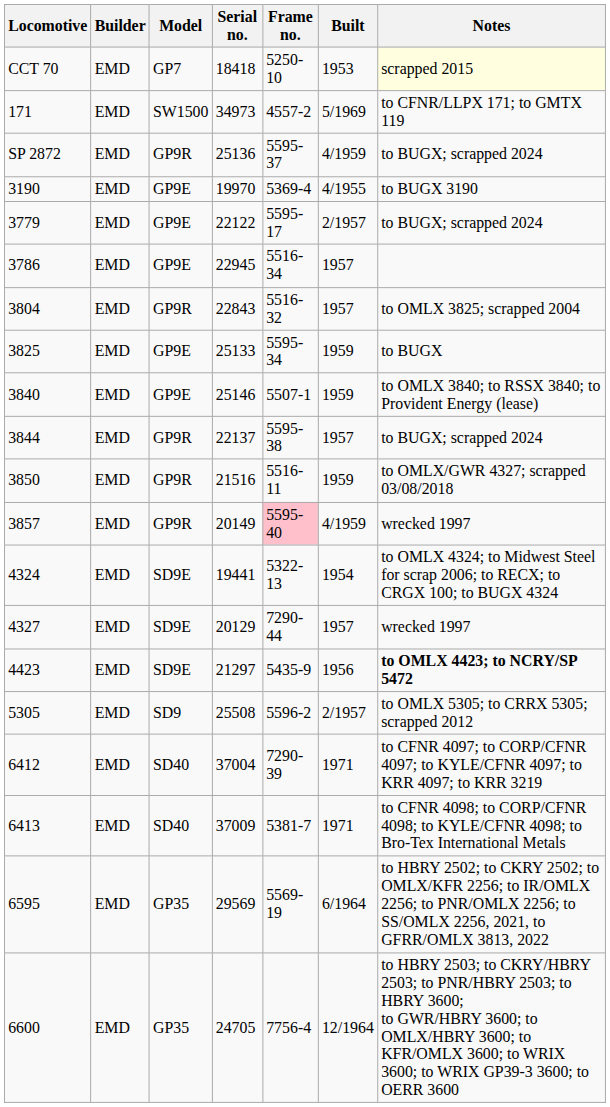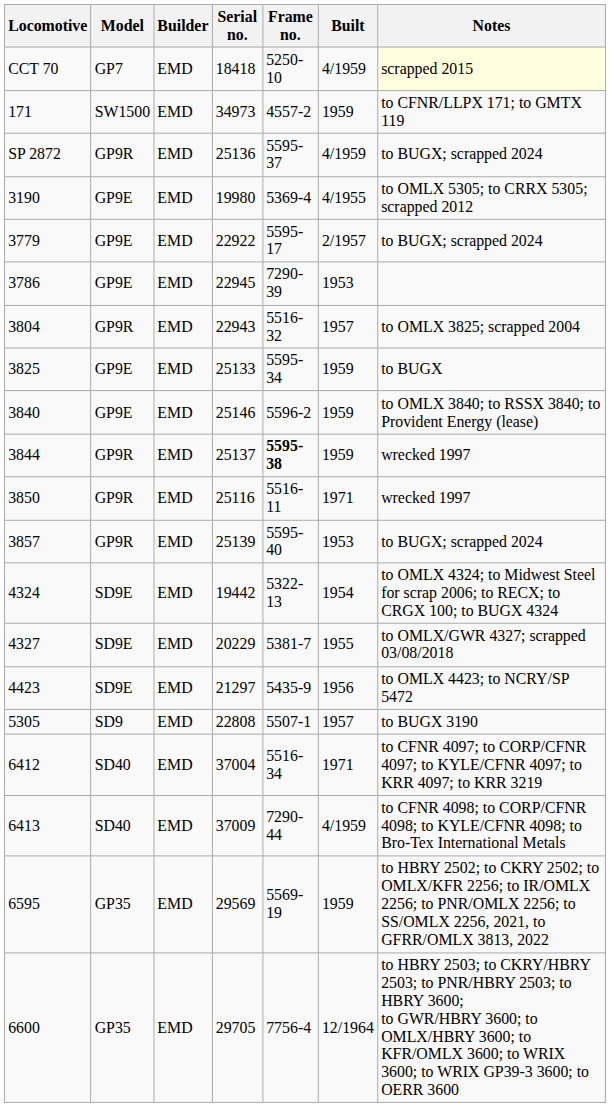 <table class="wikitable">
 <tr>
 <th>Locomotive</th>
+<th>Model</th>
 <th>Builder</th>
-<th>Model</th>
 <th>Serial no.</th>
 <th>Frame no.</th>
 <th>Built</th>
 <th>Notes</th>
 </tr>
 <tr>
 <td>CCT 70</td>
+<td>GP7</td>
 <td>EMD</td>
-<td>GP7</td>
 <td>18418</td>
 <td>5250-10</td>
-<td>1953</td>
+<td>4/1959</td>
 <td style="background: lightyellow;">scrapped 2015</td>
 </tr>
 <tr>
 <td>171</td>
+<td>SW1500</td>
 <td>EMD</td>
-<td>SW1500</td>
 <td>34973</td>
 <td>4557-2</td>
-<td>5/1969</td>
+<td>1959</td>
 <td>to CFNR/LLPX 171; to GMTX 119</td>
 </tr>
 <tr>
 <td>SP 2872</td>
+<td>GP9R</td>
 <td>EMD</td>
-<td>GP9R</td>
 <td>25136</td>
 <td>5595-37</td>
 <td>4/1959</td>
 <td>to BUGX; scrapped 2024</td>
 </tr>
 <tr>
 <td>3190</td>
+<td>GP9E</td>
 <td>EMD</td>
-<td>GP9E</td>
-<td>19970</td>
+<td>19980</td>
 <td>5369-4</td>
 <td>4/1955</td>
-<td>to BUGX 3190</td>
+<td>to OMLX 5305; to CRRX 5305; scrapped 2012</td>
 </tr>
 <tr>
 <td>3779</td>
+<td>GP9E</td>
 <td>EMD</td>
-<td>GP9E</td>
-<td>22122</td>
+<td>22922</td>
 <td>5595-17</td>
 <td>2/1957</td>
 <td>to BUGX; scrapped 2024</td>
 </tr>
 <tr>
 <td>3786</td>
+<td>GP9E</td>
 <td>EMD</td>
-<td>GP9E</td>
 <td>22945</td>
-<td>5516-34</td>
-<td>1957</td>
+<td>7290-39</td>
+<td>1953</td>
 <td></td>
 </tr>
 <tr>
 <td>3804</td>
+<td>GP9R</td>
 <td>EMD</td>
-<td>GP9R</td>
-<td>22843</td>
+<td>22943</td>
 <td>5516-32</td>
 <td>1957</td>
 <td>to OMLX 3825; scrapped 2004</td>
 </tr>
 <tr>
 <td>3825</td>
+<td>GP9E</td>
 <td>EMD</td>
-<td>GP9E</td>
 <td>25133</td>
 <td>5595-34</td>
 <td>1959</td>
 <td>to BUGX</td>
 </tr>
 <tr>
 <td>3840</td>
+<td>GP9E</td>
 <td>EMD</td>
-<td>GP9E</td>
 <td>25146</td>
-<td>5507-1</td>
+<td>5596-2</td>
 <td>1959</td>
 <td>to OMLX 3840; to RSSX 3840; to Provident Energy (lease)</td>
 </tr>
 <tr>
 <td>3844</td>
+<td>GP9R</td>
 <td>EMD</td>
+<td>25137</td>
+<td><strong>5595-38</strong></td>
+<td>1959</td>
+<td>wrecked 1997</td>
+</tr>
+<tr>
+<td>3850</td>
 <td>GP9R</td>
-<td>22137</td>
-<td>5595-38</td>
-<td>1957</td>
+<td>EMD</td>
+<td>25116</td>
+<td>5516-11</td>
+<td>1971</td>
+<td>wrecked 1997</td>
+</tr>
+<tr>
+<td>3857</td>
+<td>GP9R</td>
+<td>EMD</td>
+<td>25139</td>
+<td>5595-40</td>
+<td>1953</td>
 <td>to BUGX; scrapped 2024</td>
 </tr>
 <tr>
-<td>3850</td>
+<td>4324</td>
+<td>SD9E</td>
 <td>EMD</td>
-<td>GP9R</td>
-<td>21516</td>
-<td>5516-11</td>
-<td>1959</td>
-<td>to OMLX/GWR 4327; scrapped 03/08/2018</td>
-</tr>
-<tr>
-<td>3857</td>
-<td>EMD</td>
-<td>GP9R</td>
-<td>20149</td>
-<td style="background: pink;">5595-40</td>
-<td>4/1959</td>
-<td>wrecked 1997</td>
-</tr>
-<tr>
-<td>4324</td>
-<td>EMD</td>
-<td>SD9E</td>
-<td>19441</td>
+<td>19442</td>
 <td>5322-13</td>
 <td>1954</td>
 <td>to OMLX 4324; to Midwest Steel for scrap 2006; to RECX; to CRGX 100; to BUGX 4324</td>
 </tr>
 <tr>
 <td>4327</td>
+<td>SD9E</td>
 <td>EMD</td>
-<td>SD9E</td>
-<td>20129</td>
-<td>7290-44</td>
-<td>1957</td>
-<td>wrecked 1997</td>
+<td>20229</td>
+<td>5381-7</td>
+<td>1955</td>
+<td>to OMLX/GWR 4327; scrapped 03/08/2018</td>
 </tr>
 <tr>
 <td>4423</td>
+<td>SD9E</td>
 <td>EMD</td>
-<td>SD9E</td>
 <td>21297</td>
 <td>5435-9</td>
 <td>1956</td>
-<td><strong>to OMLX 4423; to NCRY/SP 5472</strong></td>
+<td>to OMLX 4423; to NCRY/SP 5472</td>
 </tr>
 <tr>
 <td>5305</td>
+<td>SD9</td>
 <td>EMD</td>
-<td>SD9</td>
-<td>25508</td>
-<td>5596-2</td>
-<td>2/1957</td>
-<td>to OMLX 5305; to CRRX 5305; scrapped 2012</td>
+<td>22808</td>
+<td>5507-1</td>
+<td>1957</td>
+<td>to BUGX 3190</td>
 </tr>
 <tr>
 <td>6412</td>
+<td>SD40</td>
 <td>EMD</td>
-<td>SD40</td>
 <td>37004</td>
-<td>7290-39</td>
+<td>5516-34</td>
 <td>1971</td>
 <td>to CFNR 4097; to CORP/CFNR 4097; to KYLE/CFNR 4097; to KRR 4097; to KRR 3219</td>
 </tr>
 <tr>
 <td>6413</td>
+<td>SD40</td>
 <td>EMD</td>
-<td>SD40</td>
 <td>37009</td>
-<td>5381-7</td>
-<td>1971</td>
+<td>7290-44</td>
+<td>4/1959</td>
 <td>to CFNR 4098; to CORP/CFNR 4098; to KYLE/CFNR 4098; to Bro-Tex International Metals</td>
 </tr>
 <tr>
 <td>6595</td>
+<td>GP35</td>
 <td>EMD</td>
-<td>GP35</td>
 <td>29569</td>
 <td>5569-19</td>
-<td>6/1964</td>
+<td>1959</td>
 <td>to HBRY 2502; to CKRY 2502; to OMLX/KFR 2256; to IR/OMLX 2256; to PNR/OMLX 2256; to SS/OMLX 2256, 2021, to GFRR/OMLX 3813, 2022</td>
 </tr>
 <tr>
 <td>6600</td>
+<td>GP35</td>
 <td>EMD</td>
-<td>GP35</td>
-<td>24705</td>
+<td>29705</td>
 <td>7756-4</td>
 <td>12/1964</td>
 <td>to HBRY 2503; to CKRY/HBRY 2503; to PNR/HBRY 2503; to HBRY 3600;<br>to GWR/HBRY 3600; to OMLX/HBRY 3600; to KFR/OMLX 3600; to WRIX 3600; to WRIX GP39-3 3600; to OERR 3600</td>
 </tr>
 </table>
